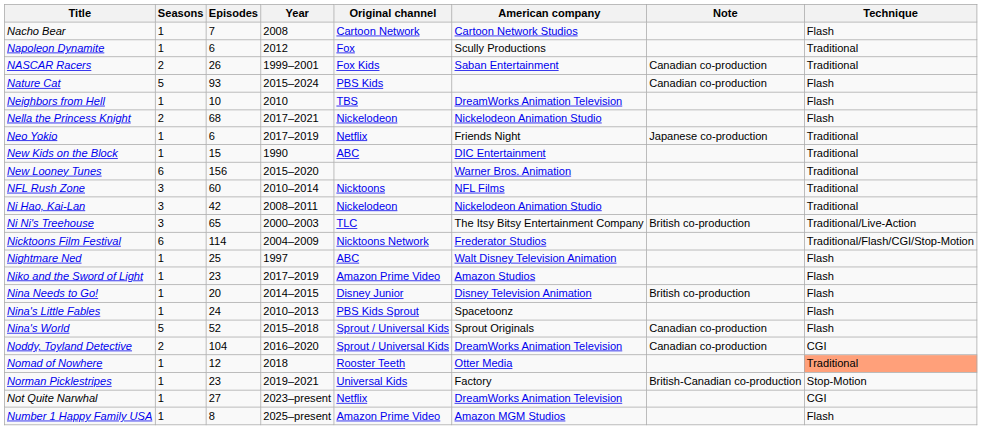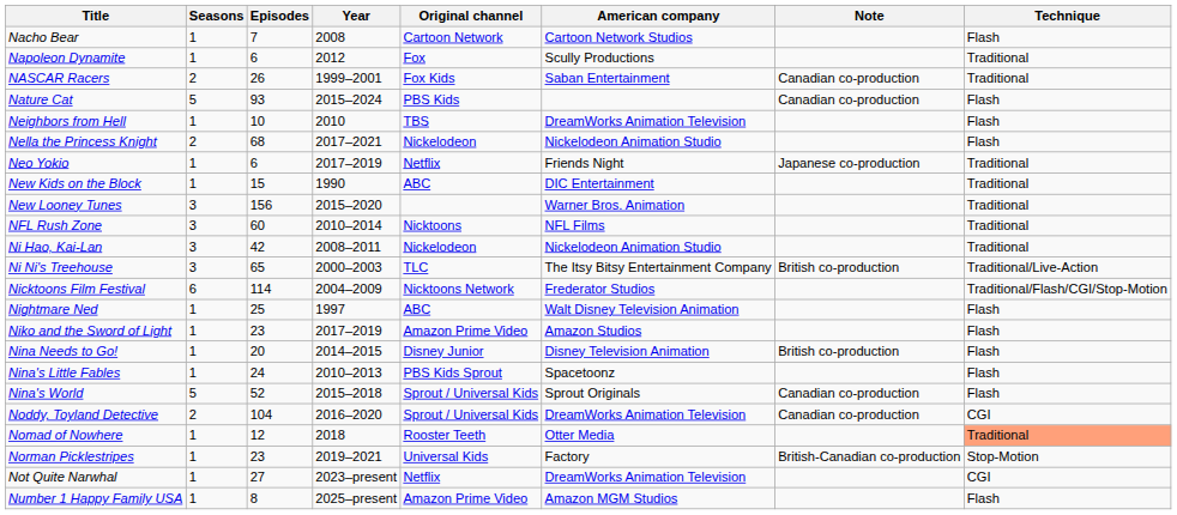 <table class="wikitable sortable" style="text-align: left; font-size:90%; width:100%;">
 <tr>
 <th>Title</th>
 <th>Seasons</th>
 <th>Episodes</th>
 <th>Year</th>
 <th>Original channel</th>
 <th>American company</th>
 <th>Note</th>
 <th>Technique</th>
 </tr>
 <tr>
 <td><em>Nacho Bear</em></td>
 <td>1</td>
 <td>7</td>
 <td>2008</td>
 <td><a href='#'>Cartoon Network</a></td>
 <td><a href='#'>Cartoon Network Studios</a></td>
 <td></td>
 <td>Flash</td>
 </tr>
 <tr>
 <td><em><a href='#'>Napoleon Dynamite</a></em></td>
 <td>1</td>
 <td>6</td>
 <td>2012</td>
 <td><a href='#'>Fox</a></td>
 <td>Scully Productions</td>
 <td></td>
 <td>Traditional</td>
 </tr>
 <tr>
 <td><em><a href='#'>NASCAR Racers</a></em></td>
 <td>2</td>
 <td>26</td>
 <td>1999–2001</td>
 <td><a href='#'>Fox Kids</a></td>
 <td><a href='#'>Saban Entertainment</a></td>
 <td>Canadian co-production</td>
 <td>Traditional</td>
 </tr>
 <tr>
 <td><em><a href='#'>Nature Cat</a></em></td>
 <td>5</td>
 <td>93</td>
 <td>2015–2024</td>
 <td><a href='#'>PBS Kids</a></td>
 <td></td>
 <td>Canadian co-production</td>
 <td>Flash</td>
 </tr>
 <tr>
 <td><em><a href='#'>Neighbors from Hell</a></em></td>
 <td>1</td>
 <td>10</td>
 <td>2010</td>
 <td><a href='#'>TBS</a></td>
 <td><a href='#'>DreamWorks Animation Television</a></td>
 <td></td>
 <td>Flash</td>
 </tr>
 <tr>
 <td><em><a href='#'>Nella the Princess Knight</a></em></td>
 <td>2</td>
 <td>68</td>
 <td>2017–2021</td>
 <td><a href='#'>Nickelodeon</a></td>
 <td><a href='#'>Nickelodeon Animation Studio</a></td>
 <td></td>
 <td>Flash</td>
 </tr>
 <tr>
 <td><em><a href='#'>Neo Yokio</a></em></td>
 <td>1</td>
 <td>6</td>
 <td>2017–2019</td>
 <td><a href='#'>Netflix</a></td>
 <td>Friends Night</td>
 <td>Japanese co-production</td>
 <td>Traditional</td>
 </tr>
 <tr>
 <td><em><a href='#'>New Kids on the Block</a></em></td>
 <td>1</td>
 <td>15</td>
 <td>1990</td>
 <td><a href='#'>ABC</a></td>
 <td><a href='#'>DIC Entertainment</a></td>
 <td></td>
 <td>Traditional</td>
 </tr>
 <tr>
 <td><em><a href='#'>New Looney Tunes</a></em></td>
-<td>6</td>
+<td>3</td>
 <td>156</td>
 <td>2015–2020</td>
 <td></td>
 <td><a href='#'>Warner Bros. Animation</a></td>
 <td></td>
 <td>Traditional</td>
 </tr>
 <tr>
 <td><em><a href='#'>NFL Rush Zone</a></em></td>
 <td>3</td>
 <td>60</td>
 <td>2010–2014</td>
 <td><a href='#'>Nicktoons</a></td>
 <td><a href='#'>NFL Films</a></td>
 <td></td>
 <td>Traditional</td>
 </tr>
 <tr>
 <td><em><a href='#'>Ni Hao, Kai-Lan</a></em></td>
 <td>3</td>
 <td>42</td>
 <td>2008–2011</td>
 <td><a href='#'>Nickelodeon</a></td>
 <td><a href='#'>Nickelodeon Animation Studio</a></td>
 <td></td>
 <td>Traditional</td>
 </tr>
 <tr>
 <td><em><a href='#'>Ni Ni's Treehouse</a></em></td>
 <td>3</td>
 <td>65</td>
 <td>2000–2003</td>
 <td><a href='#'>TLC</a></td>
 <td>The Itsy Bitsy Entertainment Company</td>
 <td>British co-production</td>
 <td>Traditional/Live-Action</td>
 </tr>
 <tr>
 <td><em><a href='#'>Nicktoons Film Festival</a></em></td>
 <td>6</td>
 <td>114</td>
 <td>2004–2009</td>
 <td><a href='#'>Nicktoons Network</a></td>
 <td><a href='#'>Frederator Studios</a></td>
 <td></td>
 <td>Traditional/Flash/CGI/Stop-Motion</td>
 </tr>
 <tr>
 <td><em><a href='#'>Nightmare Ned</a></em></td>
 <td>1</td>
 <td>25</td>
 <td>1997</td>
 <td><a href='#'>ABC</a></td>
 <td><a href='#'>Walt Disney Television Animation</a></td>
 <td></td>
 <td>Flash</td>
 </tr>
 <tr>
 <td><em><a href='#'>Niko and the Sword of Light</a></em></td>
 <td>1</td>
 <td>23</td>
 <td>2017–2019</td>
 <td><a href='#'>Amazon Prime Video</a></td>
 <td><a href='#'>Amazon Studios</a></td>
 <td></td>
 <td>Flash</td>
 </tr>
 <tr>
 <td><em><a href='#'>Nina Needs to Go!</a></em></td>
 <td>1</td>
 <td>20</td>
 <td>2014–2015</td>
 <td><a href='#'>Disney Junior</a></td>
 <td><a href='#'>Disney Television Animation</a></td>
 <td>British co-production</td>
 <td>Flash</td>
 </tr>
 <tr>
 <td><em><a href='#'>Nina's Little Fables</a></em></td>
 <td>1</td>
 <td>24</td>
 <td>2010–2013</td>
 <td><a href='#'>PBS Kids Sprout</a></td>
 <td>Spacetoonz</td>
 <td></td>
 <td>Flash</td>
 </tr>
 <tr>
 <td><em><a href='#'>Nina's World</a></em></td>
 <td>5</td>
 <td>52</td>
 <td>2015–2018</td>
 <td><a href='#'>Sprout / Universal Kids</a></td>
 <td>Sprout Originals</td>
 <td>Canadian co-production</td>
 <td>Flash</td>
 </tr>
 <tr>
 <td><em><a href='#'>Noddy, Toyland Detective</a></em></td>
 <td>2</td>
 <td>104</td>
 <td>2016–2020</td>
 <td><a href='#'>Sprout / Universal Kids</a></td>
 <td><a href='#'>DreamWorks Animation Television</a></td>
 <td>Canadian co-production</td>
 <td>CGI</td>
 </tr>
 <tr>
 <td><em><a href='#'>Nomad of Nowhere</a></em></td>
 <td>1</td>
 <td>12</td>
 <td>2018</td>
 <td><a href='#'>Rooster Teeth</a></td>
 <td><a href='#'>Otter Media</a></td>
 <td></td>
 <td style="background: lightsalmon;">Traditional</td>
 </tr>
 <tr>
 <td><em><a href='#'>Norman Picklestripes</a></em></td>
 <td>1</td>
 <td>23</td>
 <td>2019–2021</td>
 <td><a href='#'>Universal Kids</a></td>
 <td>Factory</td>
 <td>British-Canadian co-production</td>
 <td>Stop-Motion</td>
 </tr>
 <tr>
 <td><em>Not Quite Narwhal</em></td>
 <td>1</td>
 <td>27</td>
 <td>2023–present</td>
 <td><a href='#'>Netflix</a></td>
 <td><a href='#'>DreamWorks Animation Television</a></td>
 <td></td>
 <td>CGI</td>
 </tr>
 <tr>
 <td><em><a href='#'>Number 1 Happy Family USA</a></em></td>
 <td>1</td>
 <td>8</td>
 <td>2025–present</td>
 <td><a href='#'>Amazon Prime Video</a></td>
 <td><a href='#'>Amazon MGM Studios</a></td>
 <td></td>
 <td>Flash</td>
 </tr>
 </table>
